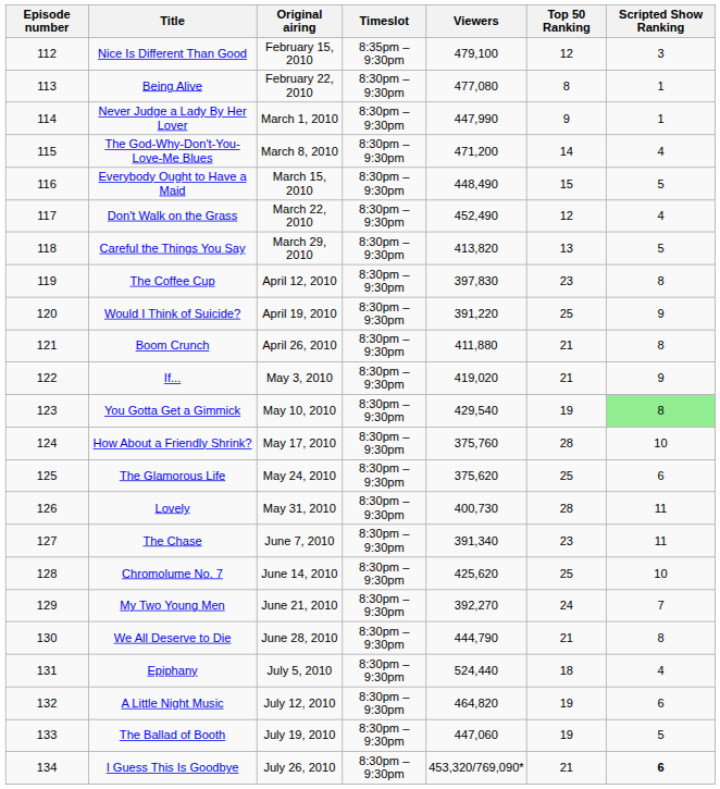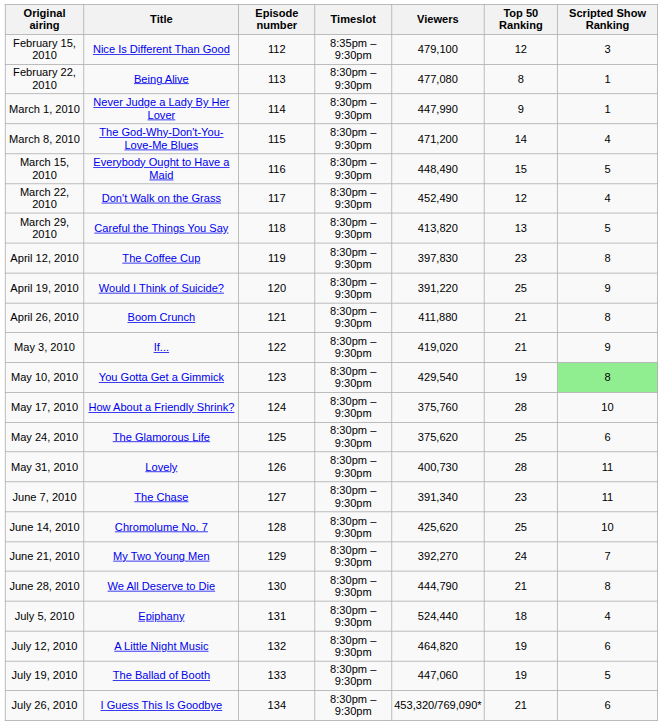 <table class="wikitable" style="font-size:90%; text-align:center; width: 96%; margin-left: auto; margin-right: auto;">
 <tr>
+<th>Original airing</th>
+<th>Title</th>
 <th>Episode number</th>
-<th>Title</th>
-<th>Original airing</th>
 <th>Timeslot</th>
 <th>Viewers</th>
 <th>Top 50 Ranking</th>
 <th>Scripted Show Ranking</th>
 </tr>
 <tr>
+<td>February 15, 2010</td>
+<td><a href='#'>Nice Is Different Than Good</a></td>
 <td>112</td>
-<td><a href='#'>Nice Is Different Than Good</a></td>
-<td>February 15, 2010</td>
 <td>8:35pm – 9:30pm</td>
 <td>479,100</td>
 <td>12</td>
 <td>3</td>
 </tr>
 <tr>
+<td>February 22, 2010</td>
+<td><a href='#'>Being Alive</a></td>
 <td>113</td>
-<td><a href='#'>Being Alive</a></td>
-<td>February 22, 2010</td>
 <td>8:30pm – 9:30pm</td>
 <td>477,080</td>
 <td>8</td>
 <td>1</td>
 </tr>
 <tr>
+<td>March 1, 2010</td>
+<td><a href='#'>Never Judge a Lady By Her Lover</a></td>
 <td>114</td>
-<td><a href='#'>Never Judge a Lady By Her Lover</a></td>
-<td>March 1, 2010</td>
 <td>8:30pm – 9:30pm</td>
 <td>447,990</td>
 <td>9</td>
 <td>1</td>
 </tr>
 <tr>
+<td>March 8, 2010</td>
+<td><a href='#'>The God-Why-Don't-You-Love-Me Blues</a></td>
 <td>115</td>
-<td><a href='#'>The God-Why-Don't-You-Love-Me Blues</a></td>
-<td>March 8, 2010</td>
 <td>8:30pm – 9:30pm</td>
 <td>471,200</td>
 <td>14</td>
 <td>4</td>
 </tr>
 <tr>
+<td>March 15, 2010</td>
+<td><a href='#'>Everybody Ought to Have a Maid</a></td>
 <td>116</td>
-<td><a href='#'>Everybody Ought to Have a Maid</a></td>
-<td>March 15, 2010</td>
 <td>8:30pm – 9:30pm</td>
 <td>448,490</td>
 <td>15</td>
 <td>5</td>
 </tr>
 <tr>
+<td>March 22, 2010</td>
+<td><a href='#'>Don't Walk on the Grass</a></td>
 <td>117</td>
-<td><a href='#'>Don't Walk on the Grass</a></td>
-<td>March 22, 2010</td>
 <td>8:30pm – 9:30pm</td>
 <td>452,490</td>
 <td>12</td>
 <td>4</td>
 </tr>
 <tr>
+<td>March 29, 2010</td>
+<td><a href='#'>Careful the Things You Say</a></td>
 <td>118</td>
-<td><a href='#'>Careful the Things You Say</a></td>
-<td>March 29, 2010</td>
 <td>8:30pm – 9:30pm</td>
 <td>413,820</td>
 <td>13</td>
 <td>5</td>
 </tr>
 <tr>
+<td>April 12, 2010</td>
+<td><a href='#'>The Coffee Cup</a></td>
 <td>119</td>
-<td><a href='#'>The Coffee Cup</a></td>
-<td>April 12, 2010</td>
 <td>8:30pm – 9:30pm</td>
 <td>397,830</td>
 <td>23</td>
 <td>8</td>
 </tr>
 <tr>
+<td>April 19, 2010</td>
+<td><a href='#'>Would I Think of Suicide?</a></td>
 <td>120</td>
-<td><a href='#'>Would I Think of Suicide?</a></td>
-<td>April 19, 2010</td>
 <td>8:30pm – 9:30pm</td>
 <td>391,220</td>
 <td>25</td>
 <td>9</td>
 </tr>
 <tr>
+<td>April 26, 2010</td>
+<td><a href='#'>Boom Crunch</a></td>
 <td>121</td>
-<td><a href='#'>Boom Crunch</a></td>
-<td>April 26, 2010</td>
 <td>8:30pm – 9:30pm</td>
 <td>411,880</td>
 <td>21</td>
 <td>8</td>
 </tr>
 <tr>
+<td>May 3, 2010</td>
+<td><a href='#'>If...</a></td>
 <td>122</td>
-<td><a href='#'>If...</a></td>
-<td>May 3, 2010</td>
 <td>8:30pm – 9:30pm</td>
 <td>419,020</td>
 <td>21</td>
 <td>9</td>
 </tr>
 <tr>
+<td>May 10, 2010</td>
+<td><a href='#'>You Gotta Get a Gimmick</a></td>
 <td>123</td>
-<td><a href='#'>You Gotta Get a Gimmick</a></td>
-<td>May 10, 2010</td>
 <td>8:30pm – 9:30pm</td>
 <td>429,540</td>
 <td>19</td>
 <td style="background: lightgreen;">8</td>
 </tr>
 <tr>
+<td>May 17, 2010</td>
+<td><a href='#'>How About a Friendly Shrink?</a></td>
 <td>124</td>
-<td><a href='#'>How About a Friendly Shrink?</a></td>
-<td>May 17, 2010</td>
 <td>8:30pm – 9:30pm</td>
 <td>375,760</td>
 <td>28</td>
 <td>10</td>
 </tr>
 <tr>
+<td>May 24, 2010</td>
+<td><a href='#'>The Glamorous Life</a></td>
 <td>125</td>
-<td><a href='#'>The Glamorous Life</a></td>
-<td>May 24, 2010</td>
 <td>8:30pm – 9:30pm</td>
 <td>375,620</td>
 <td>25</td>
 <td>6</td>
 </tr>
 <tr>
+<td>May 31, 2010</td>
+<td><a href='#'>Lovely</a></td>
 <td>126</td>
-<td><a href='#'>Lovely</a></td>
-<td>May 31, 2010</td>
 <td>8:30pm – 9:30pm</td>
 <td>400,730</td>
 <td>28</td>
 <td>11</td>
 </tr>
 <tr>
+<td>June 7, 2010</td>
+<td><a href='#'>The Chase</a></td>
 <td>127</td>
-<td><a href='#'>The Chase</a></td>
-<td>June 7, 2010</td>
 <td>8:30pm – 9:30pm</td>
 <td>391,340</td>
 <td>23</td>
 <td>11</td>
 </tr>
 <tr>
+<td>June 14, 2010</td>
+<td><a href='#'>Chromolume No. 7</a></td>
 <td>128</td>
-<td><a href='#'>Chromolume No. 7</a></td>
-<td>June 14, 2010</td>
 <td>8:30pm – 9:30pm</td>
 <td>425,620</td>
 <td>25</td>
 <td>10</td>
 </tr>
 <tr>
+<td>June 21, 2010</td>
+<td><a href='#'>My Two Young Men</a></td>
 <td>129</td>
-<td><a href='#'>My Two Young Men</a></td>
-<td>June 21, 2010</td>
 <td>8:30pm – 9:30pm</td>
 <td>392,270</td>
 <td>24</td>
 <td>7</td>
 </tr>
 <tr>
+<td>June 28, 2010</td>
+<td><a href='#'>We All Deserve to Die</a></td>
 <td>130</td>
-<td><a href='#'>We All Deserve to Die</a></td>
-<td>June 28, 2010</td>
 <td>8:30pm – 9:30pm</td>
 <td>444,790</td>
 <td>21</td>
 <td>8</td>
 </tr>
 <tr>
+<td>July 5, 2010</td>
+<td><a href='#'>Epiphany</a></td>
 <td>131</td>
-<td><a href='#'>Epiphany</a></td>
-<td>July 5, 2010</td>
 <td>8:30pm – 9:30pm</td>
 <td>524,440</td>
 <td>18</td>
 <td>4</td>
 </tr>
 <tr>
+<td>July 12, 2010</td>
+<td><a href='#'>A Little Night Music</a></td>
 <td>132</td>
-<td><a href='#'>A Little Night Music</a></td>
-<td>July 12, 2010</td>
 <td>8:30pm – 9:30pm</td>
 <td>464,820</td>
 <td>19</td>
 <td>6</td>
 </tr>
 <tr>
+<td>July 19, 2010</td>
+<td><a href='#'>The Ballad of Booth</a></td>
 <td>133</td>
-<td><a href='#'>The Ballad of Booth</a></td>
-<td>July 19, 2010</td>
 <td>8:30pm – 9:30pm</td>
 <td>447,060</td>
 <td>19</td>
 <td>5</td>
 </tr>
 <tr>
+<td>July 26, 2010</td>
+<td><a href='#'>I Guess This Is Goodbye</a></td>
 <td>134</td>
-<td><a href='#'>I Guess This Is Goodbye</a></td>
-<td>July 26, 2010</td>
 <td>8:30pm – 9:30pm</td>
 <td>453,320/769,090*</td>
 <td>21</td>
-<td><strong>6</strong></td>
+<td>6</td>
 </tr>
 </table>
